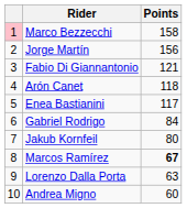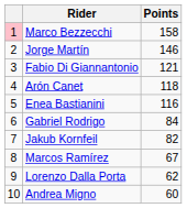 <table class="wikitable" style="font-size: 95%;">
 <tr>
 <th></th>
 <th>Rider</th>
 <th>Points</th>
 </tr>
 <tr>
 <td align=center style="background: pink;">1</td>
 <td> <a href='#'>Marco Bezzecchi</a></td>
 <td align=right>158</td>
 </tr>
 <tr>
 <td align=center>2</td>
 <td> <a href='#'>Jorge Martín</a></td>
-<td align=right>156</td>
+<td align=right>146</td>
 </tr>
 <tr>
 <td align=center>3</td>
 <td> <a href='#'>Fabio Di Giannantonio</a></td>
 <td align=right>121</td>
 </tr>
 <tr>
 <td align=center>4</td>
 <td> <a href='#'>Arón Canet</a></td>
 <td align=right>118</td>
 </tr>
 <tr>
 <td align=center>5</td>
 <td> <a href='#'>Enea Bastianini</a></td>
-<td align=right>117</td>
+<td align=right>116</td>
 </tr>
 <tr>
 <td align=center>6</td>
 <td> <a href='#'>Gabriel Rodrigo</a></td>
 <td align=right>84</td>
 </tr>
 <tr>
 <td align=center>7</td>
 <td> <a href='#'>Jakub Kornfeil</a></td>
-<td align=right>80</td>
+<td align=right>82</td>
 </tr>
 <tr>
 <td align=center>8</td>
 <td> <a href='#'>Marcos Ramírez</a></td>
-<td align=right><strong>67</strong></td>
+<td align=right>67</td>
 </tr>
 <tr>
 <td align=center>9</td>
 <td> <a href='#'>Lorenzo Dalla Porta</a></td>
-<td align=right>63</td>
+<td align=right>62</td>
 </tr>
 <tr>
 <td align=center>10</td>
 <td> <a href='#'>Andrea Migno</a></td>
 <td align=right>60</td>
 </tr>
 </table>
